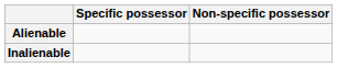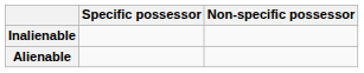 <table class="wikitable">
 <tr>
 <th></th>
 <th>Specific possessor</th>
 <th>Non-specific possessor</th>
 </tr>
 <tr>
+<th>Inalienable</th>
+<td></td>
+<td></td>
+</tr>
+<tr>
 <th>Alienable</th>
 <td></td>
 <td></td>
 </tr>
-<tr>
-<th>Inalienable</th>
-<td></td>
-<td></td>
-</tr>
 </table>
